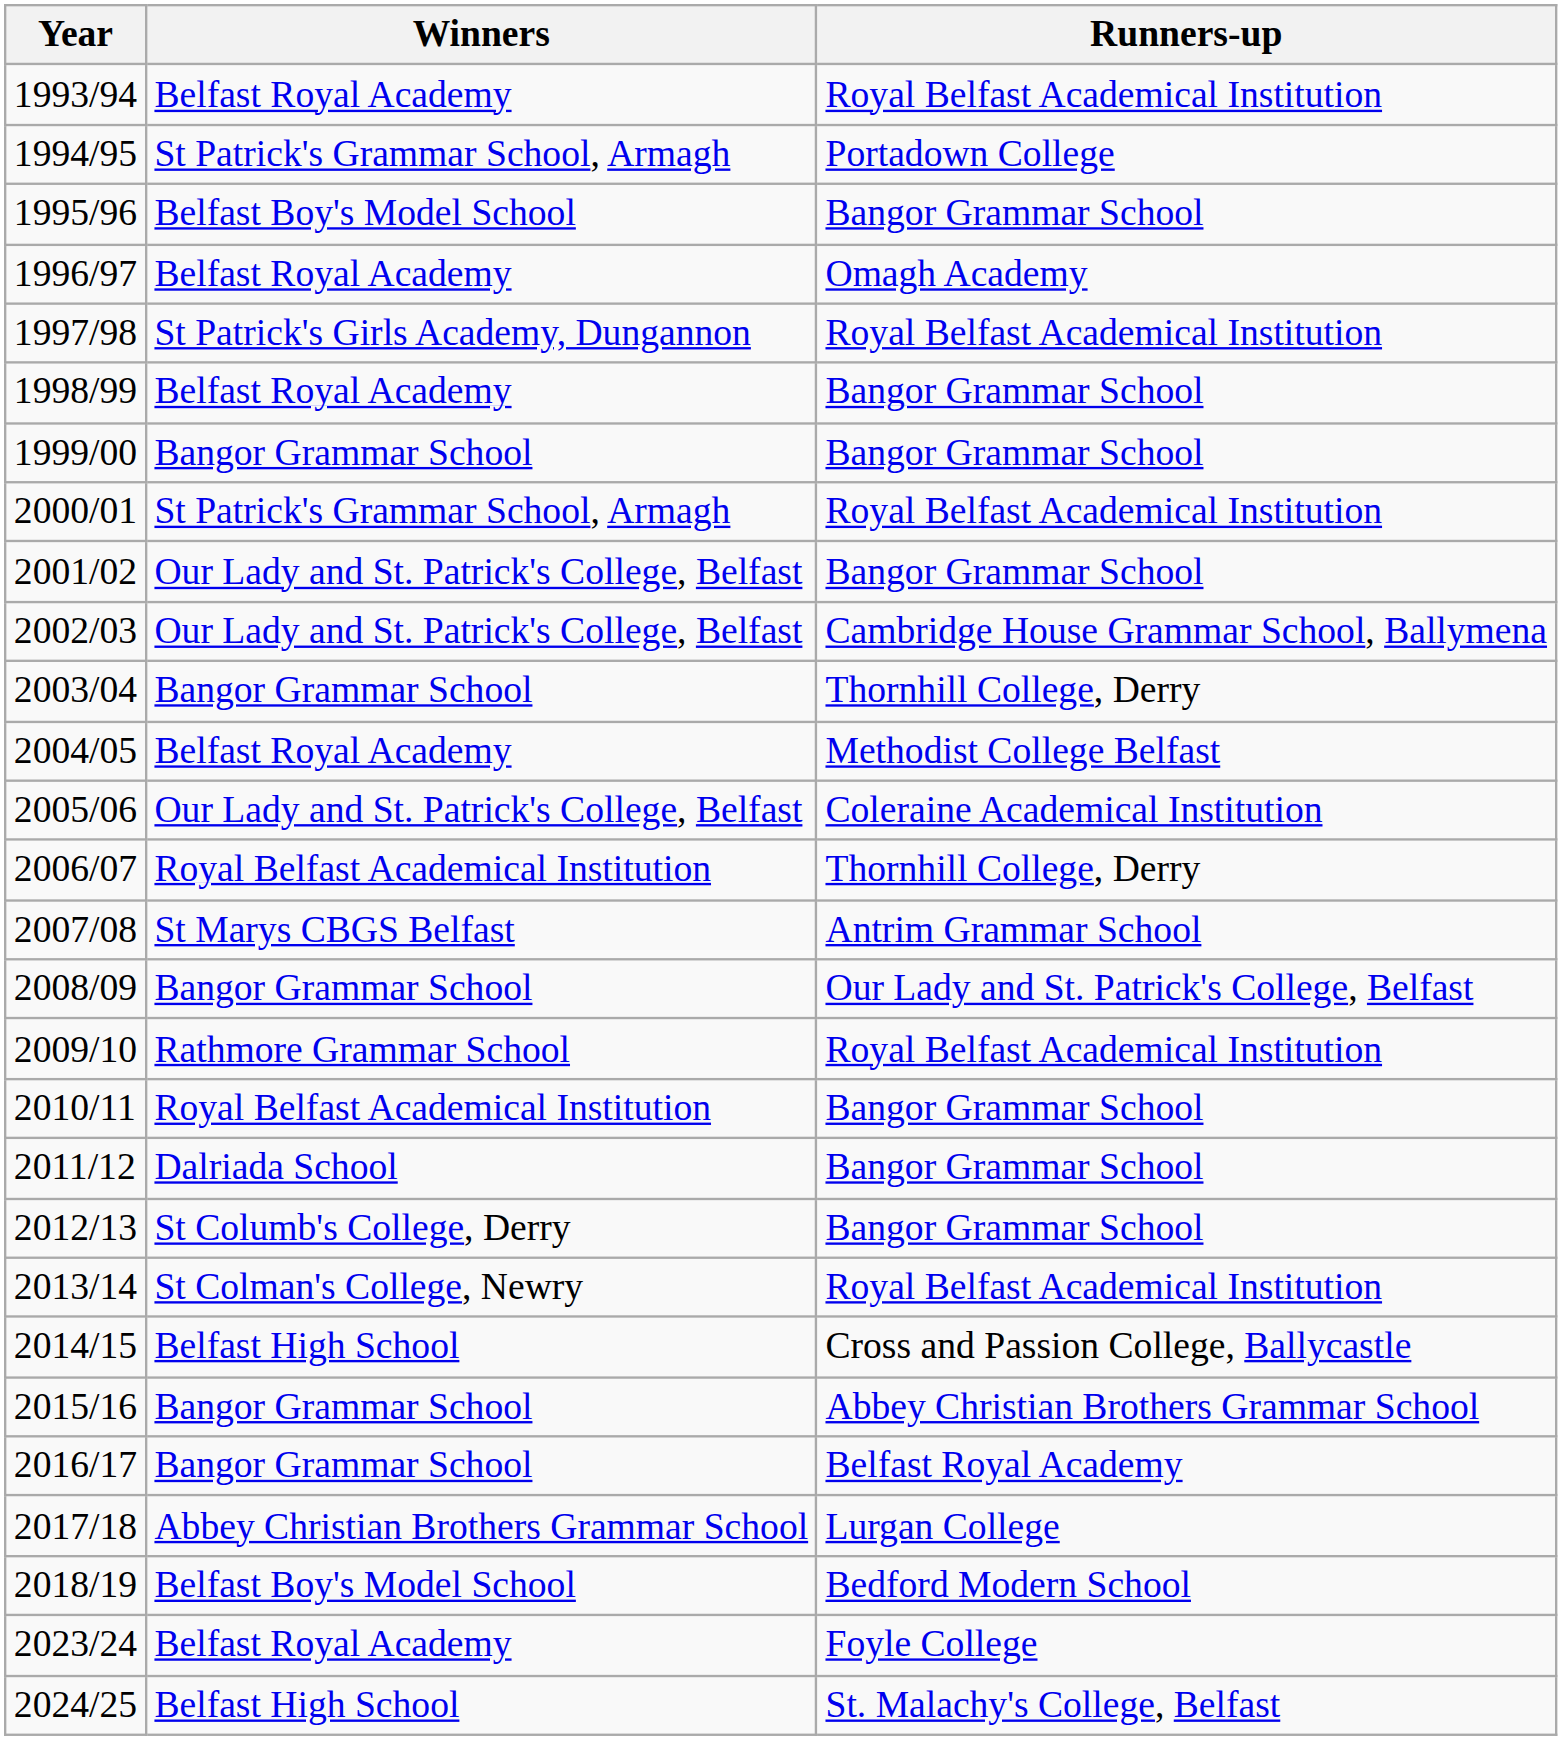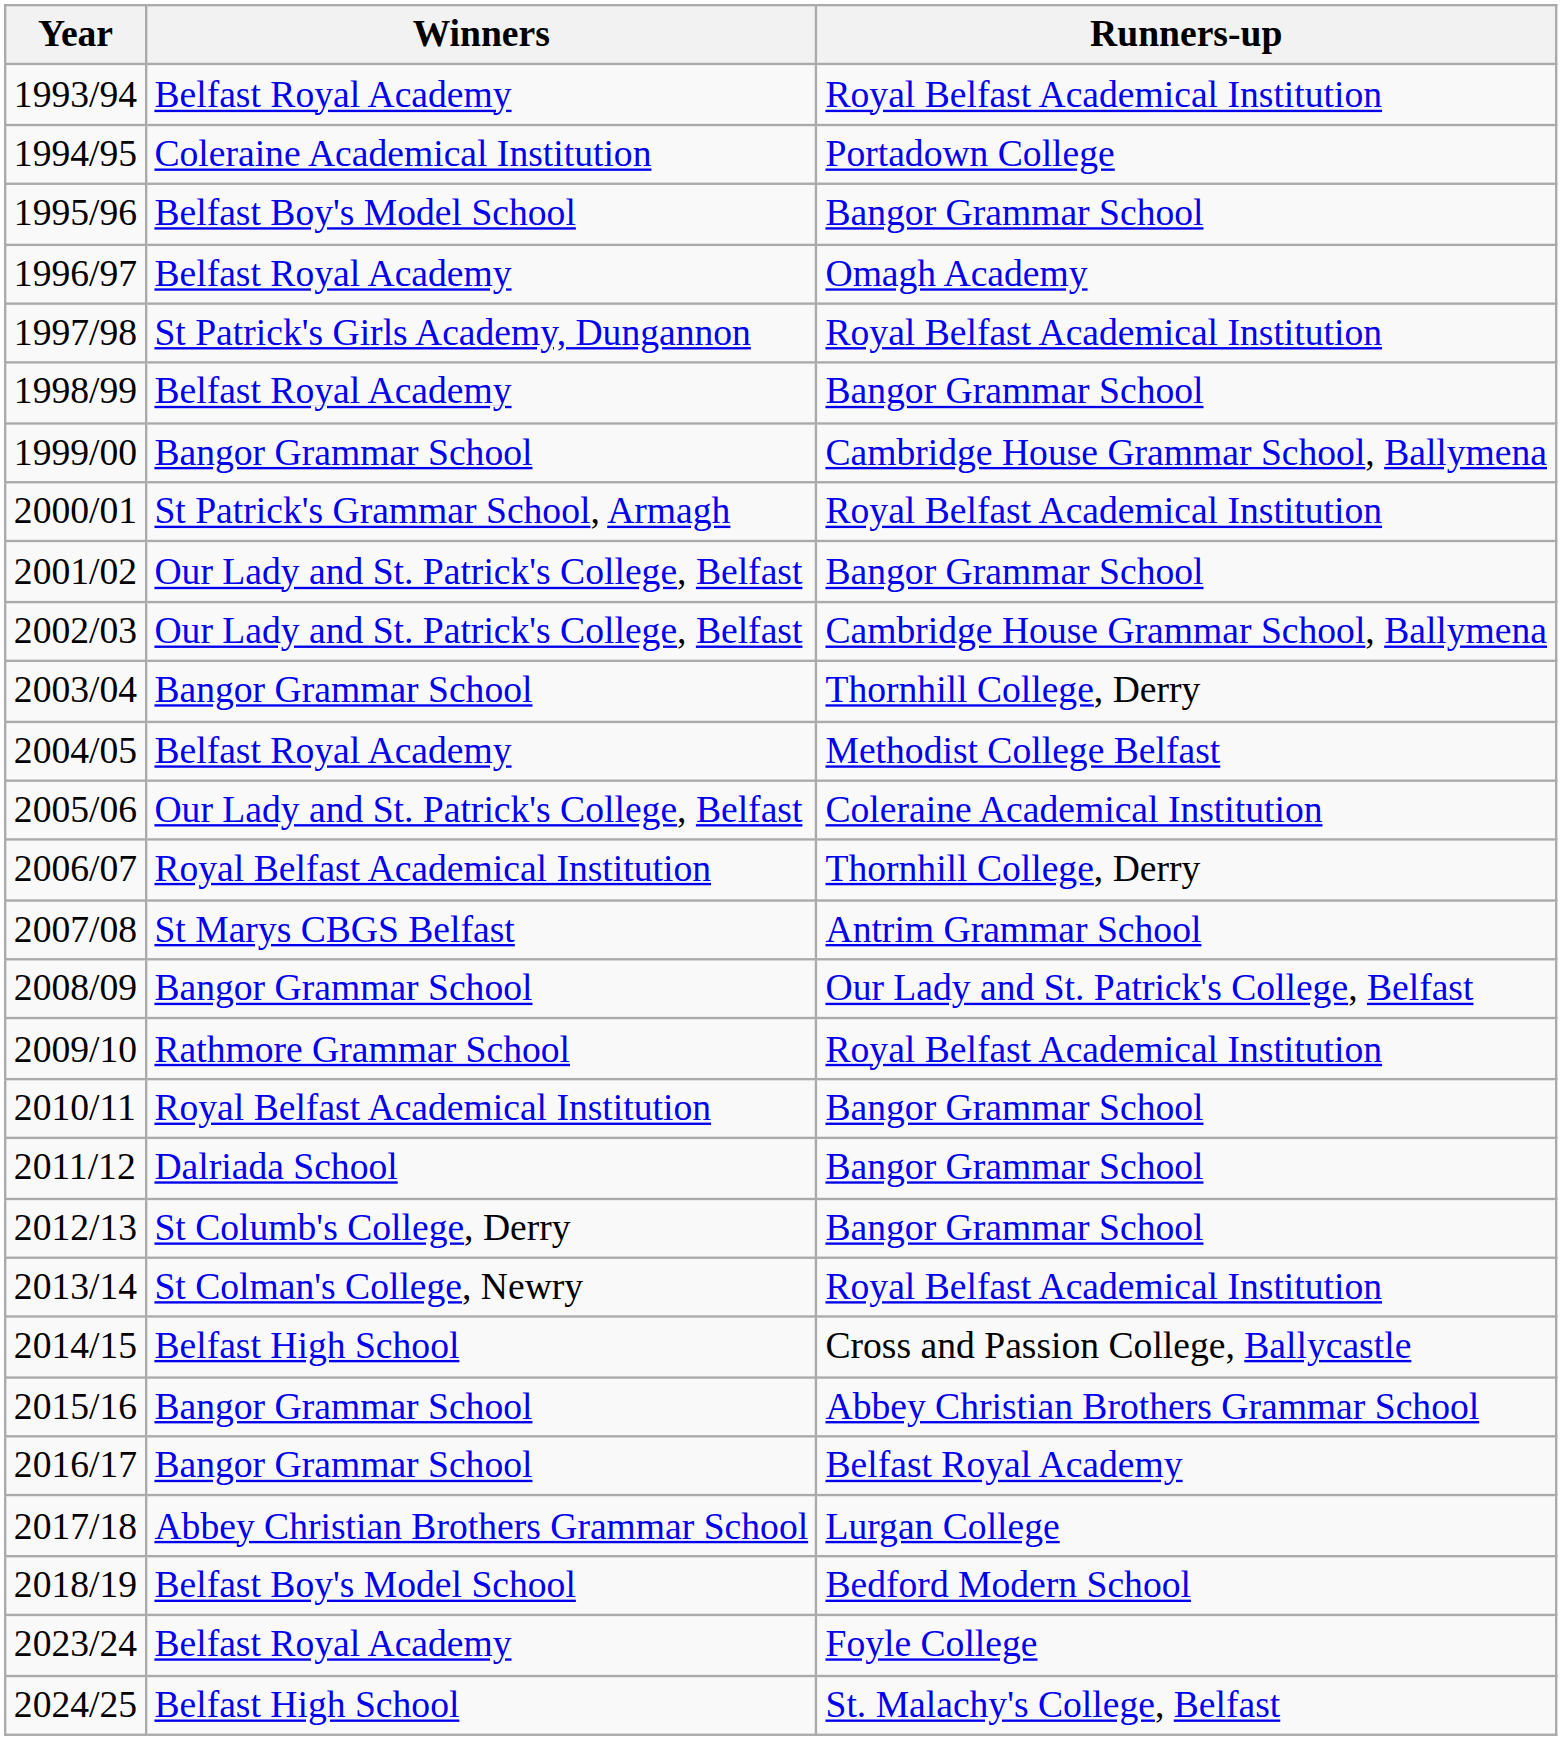 <table class="wikitable">
 <tr>
 <th>Year</th>
 <th>Winners</th>
 <th>Runners-up</th>
 </tr>
 <tr>
 <td>1993/94</td>
 <td><a href='#'>Belfast Royal Academy</a></td>
 <td><a href='#'>Royal Belfast Academical Institution</a></td>
 </tr>
 <tr>
 <td>1994/95</td>
-<td><a href='#'>St Patrick's Grammar School</a>, <a href='#'>Armagh</a></td>
+<td><a href='#'>Coleraine Academical Institution</a></td>
 <td><a href='#'>Portadown College</a></td>
 </tr>
 <tr>
 <td>1995/96</td>
 <td><a href='#'>Belfast Boy's Model School</a></td>
 <td><a href='#'>Bangor Grammar School</a></td>
 </tr>
 <tr>
 <td>1996/97</td>
 <td><a href='#'>Belfast Royal Academy</a></td>
 <td><a href='#'>Omagh Academy</a></td>
 </tr>
 <tr>
 <td>1997/98</td>
 <td><a href='#'>St Patrick's Girls Academy, Dungannon</a></td>
 <td><a href='#'>Royal Belfast Academical Institution</a></td>
 </tr>
 <tr>
 <td>1998/99</td>
 <td><a href='#'>Belfast Royal Academy</a></td>
 <td><a href='#'>Bangor Grammar School</a></td>
 </tr>
 <tr>
 <td>1999/00</td>
 <td><a href='#'>Bangor Grammar School</a></td>
-<td><a href='#'>Bangor Grammar School</a></td>
+<td><a href='#'>Cambridge House Grammar School</a>, <a href='#'>Ballymena</a></td>
 </tr>
 <tr>
 <td>2000/01</td>
 <td><a href='#'>St Patrick's Grammar School</a>, <a href='#'>Armagh</a></td>
 <td><a href='#'>Royal Belfast Academical Institution</a></td>
 </tr>
 <tr>
 <td>2001/02</td>
 <td><a href='#'>Our Lady and St. Patrick's College</a>, <a href='#'>Belfast</a></td>
 <td><a href='#'>Bangor Grammar School</a></td>
 </tr>
 <tr>
 <td>2002/03</td>
 <td><a href='#'>Our Lady and St. Patrick's College</a>, <a href='#'>Belfast</a></td>
 <td><a href='#'>Cambridge House Grammar School</a>, <a href='#'>Ballymena</a></td>
 </tr>
 <tr>
 <td>2003/04</td>
 <td><a href='#'>Bangor Grammar School</a></td>
 <td><a href='#'>Thornhill College</a>, Derry</td>
 </tr>
 <tr>
 <td>2004/05</td>
 <td><a href='#'>Belfast Royal Academy</a></td>
 <td><a href='#'>Methodist College Belfast</a></td>
 </tr>
 <tr>
 <td>2005/06</td>
 <td><a href='#'>Our Lady and St. Patrick's College</a>, <a href='#'>Belfast</a></td>
 <td><a href='#'>Coleraine Academical Institution</a></td>
 </tr>
 <tr>
 <td>2006/07</td>
 <td><a href='#'>Royal Belfast Academical Institution</a></td>
 <td><a href='#'>Thornhill College</a>, Derry</td>
 </tr>
 <tr>
 <td>2007/08</td>
 <td><a href='#'>St Marys CBGS Belfast</a></td>
 <td><a href='#'>Antrim Grammar School</a></td>
 </tr>
 <tr>
 <td>2008/09</td>
 <td><a href='#'>Bangor Grammar School</a></td>
 <td><a href='#'>Our Lady and St. Patrick's College</a>, <a href='#'>Belfast</a></td>
 </tr>
 <tr>
 <td>2009/10</td>
 <td><a href='#'>Rathmore Grammar School</a></td>
 <td><a href='#'>Royal Belfast Academical Institution</a></td>
 </tr>
 <tr>
 <td>2010/11</td>
 <td><a href='#'>Royal Belfast Academical Institution</a></td>
 <td><a href='#'>Bangor Grammar School</a></td>
 </tr>
 <tr>
 <td>2011/12</td>
 <td><a href='#'>Dalriada School</a></td>
 <td><a href='#'>Bangor Grammar School</a></td>
 </tr>
 <tr>
 <td>2012/13</td>
 <td><a href='#'>St Columb's College</a>, Derry</td>
 <td><a href='#'>Bangor Grammar School</a></td>
 </tr>
 <tr>
 <td>2013/14</td>
 <td><a href='#'>St Colman's College</a>, Newry</td>
 <td><a href='#'>Royal Belfast Academical Institution</a></td>
 </tr>
 <tr>
 <td>2014/15</td>
 <td><a href='#'>Belfast High School</a></td>
 <td>Cross and Passion College, <a href='#'>Ballycastle</a></td>
 </tr>
 <tr>
 <td>2015/16</td>
 <td><a href='#'>Bangor Grammar School</a></td>
 <td><a href='#'>Abbey Christian Brothers Grammar School</a></td>
 </tr>
 <tr>
 <td>2016/17</td>
 <td><a href='#'>Bangor Grammar School</a></td>
 <td><a href='#'>Belfast Royal Academy</a></td>
 </tr>
 <tr>
 <td>2017/18</td>
 <td><a href='#'>Abbey Christian Brothers Grammar School</a></td>
 <td><a href='#'>Lurgan College</a></td>
 </tr>
 <tr>
 <td>2018/19</td>
 <td><a href='#'>Belfast Boy's Model School</a></td>
 <td><a href='#'>Bedford Modern School</a></td>
 </tr>
 <tr>
 <td>2023/24</td>
 <td><a href='#'>Belfast Royal Academy</a></td>
 <td><a href='#'>Foyle College</a></td>
 </tr>
 <tr>
 <td>2024/25</td>
 <td><a href='#'>Belfast High School</a></td>
 <td><a href='#'>St. Malachy's College</a>, <a href='#'>Belfast</a></td>
 </tr>
 </table>
